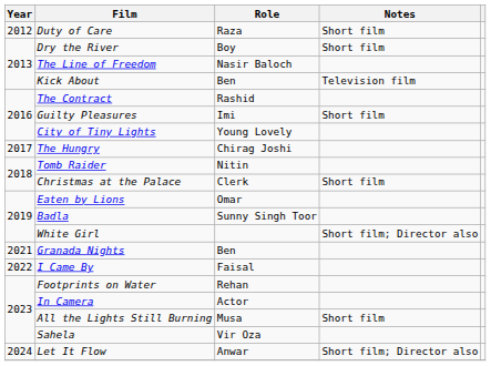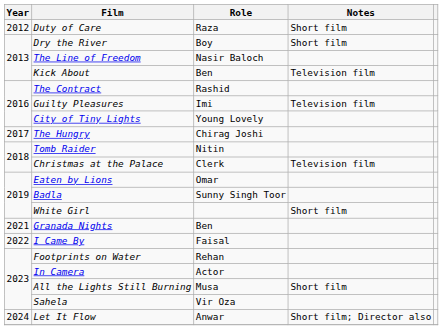 <table class="wikitable">
 <tr>
 <th>Year</th>
 <th>Film</th>
 <th>Role</th>
 <th>Notes</th>
 <th class="unsortable"></th>
 </tr>
 <tr>
 <td>2012</td>
 <td><em>Duty of Care</em></td>
 <td>Raza</td>
 <td>Short film</td>
 <td></td>
 </tr>
 <tr>
 <td rowspan="3">2013</td>
 <td><em>Dry the River</em></td>
 <td>Boy</td>
 <td>Short film</td>
 <td></td>
 </tr>
 <tr>
 <td><em><a href='#'>The Line of Freedom</a></em></td>
 <td>Nasir Baloch</td>
 <td></td>
 <td></td>
 </tr>
 <tr>
 <td><em>Kick About</em></td>
 <td>Ben</td>
 <td>Television film</td>
 <td></td>
 </tr>
 <tr>
 <td rowspan="3">2016</td>
 <td><em><a href='#'>The Contract</a></em></td>
 <td>Rashid</td>
 <td></td>
 <td></td>
 </tr>
 <tr>
 <td><em>Guilty Pleasures</em></td>
 <td>Imi</td>
-<td>Short film</td>
+<td>Television film</td>
 <td></td>
 </tr>
 <tr>
 <td><em><a href='#'>City of Tiny Lights</a></em></td>
 <td>Young Lovely</td>
 <td></td>
 <td></td>
 </tr>
 <tr>
 <td>2017</td>
 <td><em><a href='#'>The Hungry</a></em></td>
 <td>Chirag Joshi</td>
 <td></td>
 <td></td>
 </tr>
 <tr>
 <td rowspan="2">2018</td>
 <td><em><a href='#'>Tomb Raider</a></em></td>
 <td>Nitin</td>
 <td></td>
 <td></td>
 </tr>
 <tr>
 <td><em>Christmas at the Palace</em></td>
 <td>Clerk</td>
-<td>Short film</td>
+<td>Television film</td>
 <td></td>
 </tr>
 <tr>
 <td rowspan="3">2019</td>
 <td><em><a href='#'>Eaten by Lions</a></em></td>
 <td>Omar</td>
 <td></td>
 <td></td>
 </tr>
 <tr>
 <td><em><a href='#'>Badla</a></em></td>
 <td>Sunny Singh Toor</td>
 <td></td>
 <td></td>
 </tr>
 <tr>
 <td><em>White Girl</em></td>
 <td></td>
-<td>Short film; Director also</td>
+<td>Short film</td>
 <td></td>
 </tr>
 <tr>
 <td>2021</td>
 <td><em><a href='#'>Granada Nights</a></em></td>
 <td>Ben</td>
 <td></td>
 <td></td>
 </tr>
 <tr>
 <td>2022</td>
 <td><em><a href='#'>I Came By</a></em></td>
 <td>Faisal</td>
 <td></td>
 <td></td>
 </tr>
 <tr>
 <td rowspan="4">2023</td>
 <td><em>Footprints on Water</em></td>
 <td>Rehan</td>
 <td></td>
 <td></td>
 </tr>
 <tr>
 <td><em><a href='#'>In Camera</a></em></td>
 <td>Actor</td>
 <td></td>
 <td></td>
 </tr>
 <tr>
 <td><em>All the Lights Still Burning</em></td>
 <td>Musa</td>
 <td>Short film</td>
 <td></td>
 </tr>
 <tr>
 <td><em>Sahela</em></td>
 <td>Vir Oza</td>
 <td></td>
 <td></td>
 </tr>
 <tr>
 <td>2024</td>
 <td><em>Let It Flow</em></td>
 <td>Anwar</td>
 <td>Short film; Director also</td>
 <td></td>
 </tr>
 <tr>
 </tr>
 </table>
